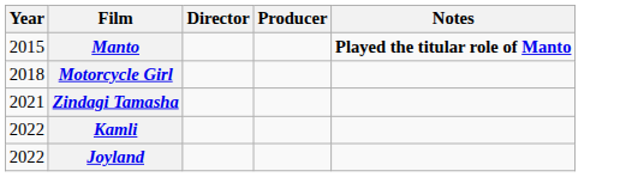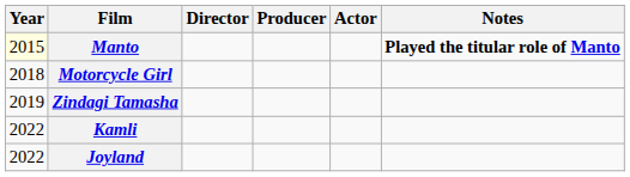 <table class="wikitable sortable">
 <tr style="text-align:center;">
 <th>Year</th>
 <th>Film</th>
 <th>Director</th>
 <th>Producer</th>
+<th>Actor</th>
 <th>Notes</th>
 </tr>
 <tr>
-<td>2015</td>
+<td style="background: lightyellow;">2015</td>
 <th scope="row"><em><a href='#'>Manto</a></em></th>
+<td></td>
 <td></td>
 <td></td>
 <td><strong>Played the titular role of <a href='#'>Manto</a></strong></td>
 </tr>
 <tr>
 <td>2018</td>
 <th scope="row"><em><a href='#'>Motorcycle Girl</a></em></th>
 <td></td>
 <td></td>
 <td></td>
+<td></td>
 </tr>
 <tr>
-<td>2021</td>
+<td>2019</td>
 <th scope="row"><em><a href='#'>Zindagi Tamasha</a></em></th>
+<td></td>
 <td></td>
 <td></td>
 <td></td>
 </tr>
 <tr>
 <td>2022</td>
 <th scope="row"><em><a href='#'>Kamli</a></em></th>
 <td></td>
 <td></td>
 <td></td>
+<td></td>
 </tr>
 <tr>
 <td>2022</td>
 <th scope="row"><em><a href='#'>Joyland</a></em></th>
 <td></td>
 <td></td>
 <td></td>
+<td></td>
 </tr>
 </table>
